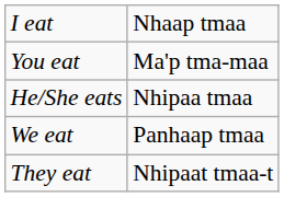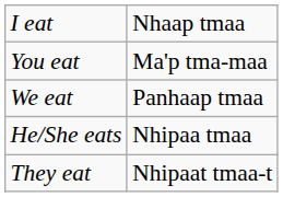 <table class="wikitable">
 <tr>
 <td><em>I eat</em></td>
 <td>Nhaap tmaa</td>
 </tr>
 <tr>
 <td><em>You eat</em></td>
 <td>Ma'p tma-maa</td>
 </tr>
 <tr>
+<td><em>We eat</em></td>
+<td>Panhaap tmaa</td>
+</tr>
+<tr>
 <td><em>He/She eats</em></td>
 <td>Nhipaa tmaa</td>
-</tr>
-<tr>
-<td><em>We eat</em></td>
-<td>Panhaap tmaa</td>
 </tr>
 <tr>
 <td><em>They eat</em></td>
 <td>Nhipaat tmaa-t</td>
 </tr>
 </table>
